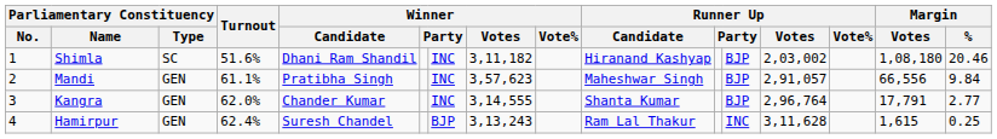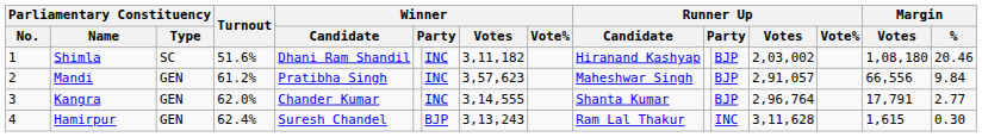 <table class="sortable wikitable" style="font-size: 95%;">
 <tr>
 <th colspan="3">Parliamentary Constituency</th>
 <th rowspan="2">Turnout</th>
 <th colspan="5">Winner</th>
 <th colspan="5">Runner Up</th>
 <th colspan="2">Margin</th>
 </tr>
 <tr>
 <th>No.</th>
 <th>Name</th>
 <th>Type</th>
 <th>Candidate</th>
 <th Colspan=2>Party</th>
 <th>Votes</th>
 <th>Vote%</th>
 <th>Candidate</th>
 <th Colspan=2>Party</th>
 <th>Votes</th>
 <th>Vote%</th>
 <th>Votes</th>
 <th>%</th>
 </tr>
 <tr>
 <td>1</td>
 <td><a href='#'>Shimla</a></td>
 <td>SC</td>
 <td>51.6%</td>
 <td><a href='#'>Dhani Ram Shandil</a></td>
 <td style=background-color:></td>
 <td><a href='#'>INC</a></td>
 <td>3,11,182</td>
 <td></td>
 <td><a href='#'>Hiranand Kashyap</a></td>
 <td style=background-color:></td>
 <td><a href='#'>BJP</a></td>
 <td>2,03,002</td>
 <td></td>
 <td>1,08,180</td>
 <td>20.46</td>
 </tr>
 <tr>
 <td>2</td>
 <td><a href='#'>Mandi</a></td>
 <td>GEN</td>
-<td>61.1%</td>
+<td>61.2%</td>
 <td><a href='#'>Pratibha Singh</a></td>
 <td style=background-color:></td>
 <td><a href='#'>INC</a></td>
 <td>3,57,623</td>
 <td></td>
 <td><a href='#'>Maheshwar Singh</a></td>
 <td style=background-color:></td>
 <td><a href='#'>BJP</a></td>
 <td>2,91,057</td>
 <td></td>
 <td>66,556</td>
 <td>9.84</td>
 </tr>
 <tr>
 <td>3</td>
 <td><a href='#'>Kangra</a></td>
 <td>GEN</td>
 <td>62.0%</td>
 <td><a href='#'>Chander Kumar</a></td>
 <td style=background-color:></td>
 <td><a href='#'>INC</a></td>
 <td>3,14,555</td>
 <td></td>
 <td><a href='#'>Shanta Kumar</a></td>
 <td style=background-color:></td>
 <td><a href='#'>BJP</a></td>
 <td>2,96,764</td>
 <td></td>
 <td>17,791</td>
 <td>2.77</td>
 </tr>
 <tr>
 <td>4</td>
 <td><a href='#'>Hamirpur</a></td>
 <td>GEN</td>
 <td>62.4%</td>
 <td><a href='#'>Suresh Chandel</a></td>
 <td style=background-color:></td>
 <td><a href='#'>BJP</a></td>
 <td>3,13,243</td>
 <td></td>
 <td><a href='#'>Ram Lal Thakur</a></td>
 <td style=background-color:></td>
 <td><a href='#'>INC</a></td>
 <td>3,11,628</td>
 <td></td>
 <td>1,615</td>
-<td>0.25</td>
+<td>0.30</td>
 </tr>
 </table>
